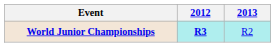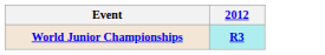 <table style='font-size: 90%; text-align:center;' class='wikitable'>
 <tr>
 <th>Event</th>
 <th><a href='#'>2012</a></th>
-<th><a href='#'>2013</a></th>
 </tr>
 <tr style="height: 30px;">
 <td bgcolor=F3E6D7 style="width: 240px;align=left"><strong><a href='#'>World Junior Championships</a></strong></td>
 <td bgcolor=AFEEEE style="width: 60px"><a href='#'><strong>R3</strong></a></td>
-<td bgcolor=AFEEEE style="width: 60px"><a href='#'>R2</a></td>
 </tr>
 </table>
